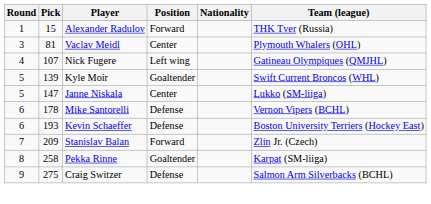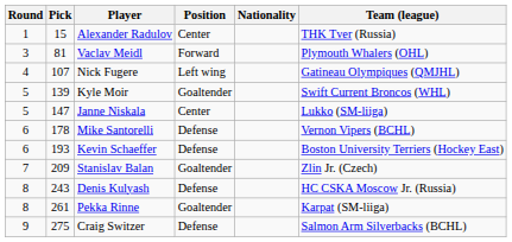 <table class="wikitable" style="text-align:left">
 <tr>
 <th>Round</th>
 <th>Pick</th>
 <th>Player</th>
 <th>Position</th>
 <th>Nationality</th>
 <th>Team (league)</th>
 </tr>
 <tr>
 <td style="text-align:center">1</td>
 <td style="text-align:center">15</td>
 <td><a href='#'>Alexander Radulov</a></td>
-<td>Forward</td>
+<td>Center</td>
 <td></td>
 <td><a href='#'>THK Tver</a> (Russia)</td>
 </tr>
 <tr>
 <td style="text-align:center">3</td>
 <td style="text-align:center">81</td>
 <td><a href='#'>Vaclav Meidl</a></td>
-<td>Center</td>
+<td>Forward</td>
 <td></td>
 <td><a href='#'>Plymouth Whalers</a> (<a href='#'>OHL</a>)</td>
 </tr>
 <tr>
 <td style="text-align:center">4</td>
 <td style="text-align:center">107</td>
 <td>Nick Fugere</td>
 <td>Left wing</td>
 <td></td>
 <td><a href='#'>Gatineau Olympiques</a> (<a href='#'>QMJHL</a>)</td>
 </tr>
 <tr>
 <td style="text-align:center">5</td>
 <td style="text-align:center">139</td>
 <td>Kyle Moir</td>
 <td>Goaltender</td>
 <td></td>
 <td><a href='#'>Swift Current Broncos</a> (<a href='#'>WHL</a>)</td>
 </tr>
 <tr>
 <td style="text-align:center">5</td>
 <td style="text-align:center">147</td>
 <td><a href='#'>Janne Niskala</a></td>
 <td>Center</td>
 <td></td>
 <td><a href='#'>Lukko</a> (<a href='#'>SM-liiga</a>)</td>
 </tr>
 <tr>
 <td style="text-align:center">6</td>
 <td style="text-align:center">178</td>
 <td><a href='#'>Mike Santorelli</a></td>
 <td>Defense</td>
 <td></td>
 <td><a href='#'>Vernon Vipers</a> (<a href='#'>BCHL</a>)</td>
 </tr>
 <tr>
 <td style="text-align:center">6</td>
 <td style="text-align:center">193</td>
 <td><a href='#'>Kevin Schaeffer</a></td>
 <td>Defense</td>
 <td></td>
 <td><a href='#'>Boston University Terriers</a> (<a href='#'>Hockey East</a>)</td>
 </tr>
 <tr>
 <td style="text-align:center">7</td>
 <td style="text-align:center">209</td>
 <td><a href='#'>Stanislav Balan</a></td>
-<td>Forward</td>
+<td>Goaltender</td>
 <td></td>
 <td><a href='#'>Zlin</a> Jr. (Czech)</td>
 </tr>
 <tr>
 <td style="text-align:center">8</td>
-<td style="text-align:center">258</td>
+<td style="text-align:center">243</td>
+<td><a href='#'>Denis Kulyash</a></td>
+<td>Defense</td>
+<td></td>
+<td><a href='#'>HC CSKA Moscow</a> Jr. (Russia)</td>
+</tr>
+<tr>
+<td style="text-align:center">8</td>
+<td style="text-align:center">261</td>
 <td><a href='#'>Pekka Rinne</a></td>
 <td>Goaltender</td>
 <td></td>
 <td><a href='#'>Karpat</a> (SM-liiga)</td>
 </tr>
 <tr>
 <td style="text-align:center">9</td>
 <td style="text-align:center">275</td>
 <td>Craig Switzer</td>
 <td>Defense</td>
 <td></td>
 <td><a href='#'>Salmon Arm Silverbacks</a> (BCHL)</td>
 </tr>
 </table>
